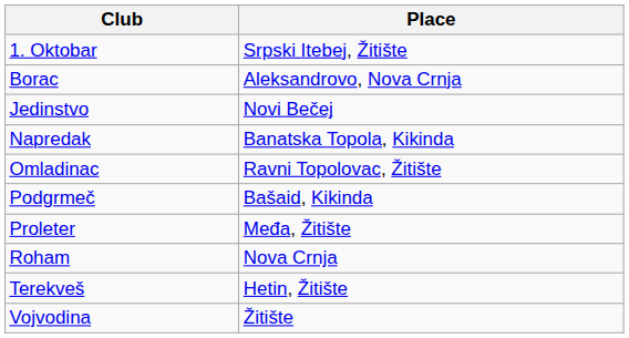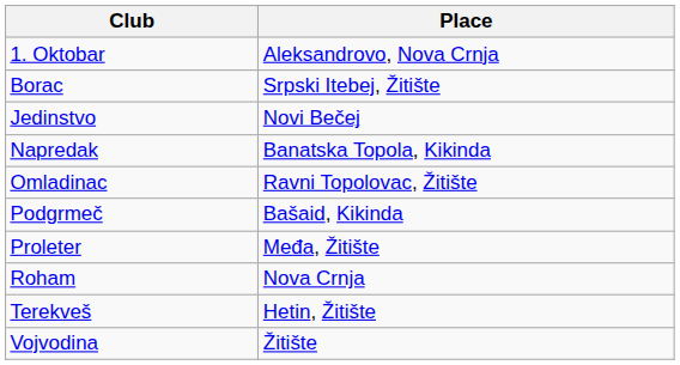 <table class="wikitable" style="text-align:left">
 <tr>
 <th style="width:12em">Club</th>
 <th style="width:20em">Place</th>
 </tr>
 <tr>
 <td><a href='#'>1. Oktobar</a></td>
-<td><a href='#'>Srpski Itebej</a>, <a href='#'>Žitište</a></td>
+<td><a href='#'>Aleksandrovo</a>, <a href='#'>Nova Crnja</a></td>
 </tr>
 <tr>
 <td><a href='#'>Borac</a></td>
-<td><a href='#'>Aleksandrovo</a>, <a href='#'>Nova Crnja</a></td>
+<td><a href='#'>Srpski Itebej</a>, <a href='#'>Žitište</a></td>
 </tr>
 <tr>
 <td><a href='#'>Jedinstvo</a></td>
 <td><a href='#'>Novi Bečej</a></td>
 </tr>
 <tr>
 <td><a href='#'>Napredak</a></td>
 <td><a href='#'>Banatska Topola</a>, <a href='#'>Kikinda</a></td>
 </tr>
 <tr>
 <td><a href='#'>Omladinac</a></td>
 <td><a href='#'>Ravni Topolovac</a>, <a href='#'>Žitište</a></td>
 </tr>
 <tr>
 <td><a href='#'>Podgrmeč</a></td>
 <td><a href='#'>Bašaid</a>, <a href='#'>Kikinda</a></td>
 </tr>
 <tr>
 <td><a href='#'>Proleter</a></td>
 <td><a href='#'>Međa</a>, <a href='#'>Žitište</a></td>
 </tr>
 <tr>
 <td><a href='#'>Roham</a></td>
 <td><a href='#'>Nova Crnja</a></td>
 </tr>
 <tr>
 <td><a href='#'>Terekveš</a></td>
 <td><a href='#'>Hetin</a>, <a href='#'>Žitište</a></td>
 </tr>
 <tr>
 <td><a href='#'>Vojvodina</a></td>
 <td><a href='#'>Žitište</a></td>
 </tr>
 </table>
